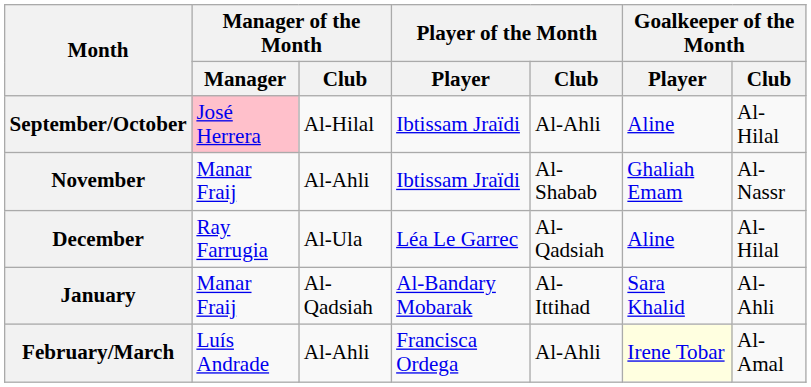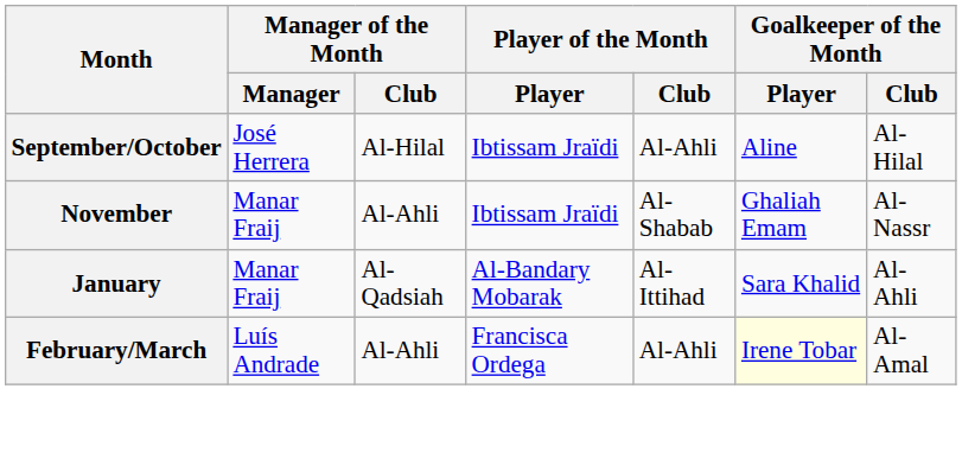 <table class="wikitable">
 <tr>
 <th rowspan="2">Month</th>
 <th colspan="2">Manager of the Month</th>
 <th colspan="2">Player of the Month</th>
 <th colspan="2">Goalkeeper of the Month</th>
 </tr>
 <tr>
 <th>Manager</th>
 <th>Club</th>
 <th>Player</th>
 <th>Club</th>
 <th>Player</th>
 <th>Club</th>
 </tr>
 <tr>
 <th>September/October</th>
-<td style="background: pink;"> <a href='#'>José Herrera</a></td>
+<td> <a href='#'>José Herrera</a></td>
 <td>Al-Hilal</td>
 <td> <a href='#'>Ibtissam Jraïdi</a></td>
 <td>Al-Ahli</td>
 <td> <a href='#'>Aline</a></td>
 <td>Al-Hilal</td>
 </tr>
 <tr>
 <th>November</th>
 <td> <a href='#'>Manar Fraij</a></td>
 <td>Al-Ahli</td>
 <td> <a href='#'>Ibtissam Jraïdi</a></td>
 <td>Al-Shabab</td>
 <td> <a href='#'>Ghaliah Emam</a></td>
 <td>Al-Nassr</td>
-</tr>
-<tr>
-<th>December</th>
-<td> <a href='#'>Ray Farrugia</a></td>
-<td>Al-Ula</td>
-<td> <a href='#'>Léa Le Garrec</a></td>
-<td>Al-Qadsiah</td>
-<td> <a href='#'>Aline</a></td>
-<td>Al-Hilal</td>
 </tr>
 <tr>
 <th>January</th>
 <td> <a href='#'>Manar Fraij</a></td>
 <td>Al-Qadsiah</td>
 <td> <a href='#'>Al-Bandary Mobarak</a></td>
 <td>Al-Ittihad</td>
 <td> <a href='#'>Sara Khalid</a></td>
 <td>Al-Ahli</td>
 </tr>
 <tr>
 <th>February/March</th>
 <td> <a href='#'>Luís Andrade</a></td>
 <td>Al-Ahli</td>
 <td> <a href='#'>Francisca Ordega</a></td>
 <td>Al-Ahli</td>
 <td style="background: lightyellow;"> <a href='#'>Irene Tobar</a></td>
 <td>Al-Amal</td>
 </tr>
 </table>
